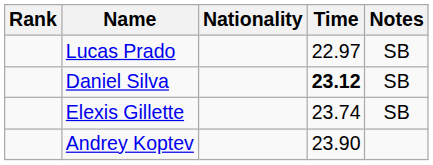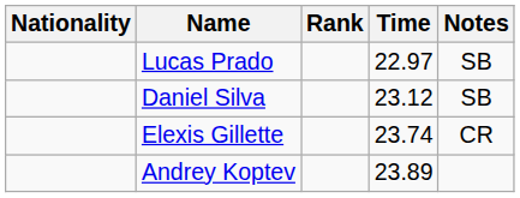 <table class="wikitable sortable" style="text-align:center">
 <tr>
+<th>Nationality</th>
+<th>Name</th>
 <th>Rank</th>
-<th>Name</th>
-<th>Nationality</th>
 <th>Time</th>
 <th>Notes</th>
 </tr>
 <tr>
+<td align=left></td>
+<td align=left><a href='#'>Lucas Prado</a></td>
 <td></td>
-<td align=left><a href='#'>Lucas Prado</a></td>
-<td align=left></td>
 <td>22.97</td>
 <td>SB</td>
 </tr>
 <tr>
+<td align=left></td>
+<td align=left><a href='#'>Daniel Silva</a></td>
 <td></td>
-<td align=left><a href='#'>Daniel Silva</a></td>
-<td align=left></td>
-<td><strong>23.12</strong></td>
+<td>23.12</td>
 <td>SB</td>
 </tr>
 <tr>
+<td align=left></td>
+<td align=left><a href='#'>Elexis Gillette</a></td>
 <td></td>
-<td align=left><a href='#'>Elexis Gillette</a></td>
-<td align=left></td>
 <td>23.74</td>
-<td>SB</td>
+<td>CR</td>
 </tr>
 <tr>
+<td align=left></td>
+<td align=left><a href='#'>Andrey Koptev</a></td>
 <td></td>
-<td align=left><a href='#'>Andrey Koptev</a></td>
-<td align=left></td>
-<td>23.90</td>
+<td>23.89</td>
 <td></td>
 </tr>
 </table>
